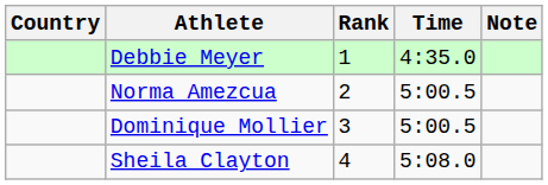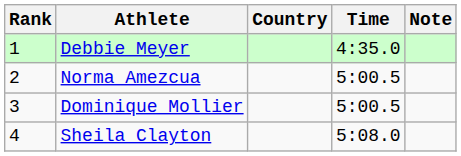 <table class="wikitable sortable">
 <tr>
+<th>Rank</th>
+<th>Athlete</th>
 <th>Country</th>
-<th>Athlete</th>
-<th>Rank</th>
 <th>Time</th>
 <th>Note</th>
 </tr>
 <tr bgcolor=#CCFFCC>
+<td>1</td>
+<td><a href='#'>Debbie Meyer</a></td>
 <td></td>
-<td><a href='#'>Debbie Meyer</a></td>
-<td>1</td>
 <td>4:35.0</td>
 <td></td>
 </tr>
 <tr>
+<td>2</td>
+<td><a href='#'>Norma Amezcua</a></td>
 <td></td>
-<td><a href='#'>Norma Amezcua</a></td>
-<td>2</td>
 <td>5:00.5</td>
 <td></td>
 </tr>
 <tr>
+<td>3</td>
+<td><a href='#'>Dominique Mollier</a></td>
 <td></td>
-<td><a href='#'>Dominique Mollier</a></td>
-<td>3</td>
 <td>5:00.5</td>
 <td></td>
 </tr>
 <tr>
+<td>4</td>
+<td><a href='#'>Sheila Clayton</a></td>
 <td></td>
-<td><a href='#'>Sheila Clayton</a></td>
-<td>4</td>
 <td>5:08.0</td>
 <td></td>
 </tr>
 </table>
